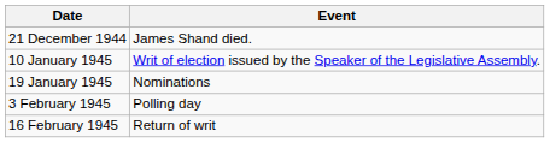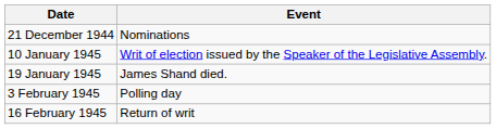 <table class="wikitable">
 <tr>
 <th>Date</th>
 <th>Event</th>
 </tr>
 <tr>
 <td>21 December 1944</td>
-<td>James Shand died.</td>
+<td>Nominations</td>
 </tr>
 <tr>
 <td>10 January 1945</td>
 <td><a href='#'>Writ of election</a> issued by the <a href='#'>Speaker of the Legislative Assembly</a>.</td>
 </tr>
 <tr>
 <td>19 January 1945</td>
-<td>Nominations</td>
+<td>James Shand died.</td>
 </tr>
 <tr>
 <td>3 February 1945</td>
 <td>Polling day</td>
 </tr>
 <tr>
 <td>16 February 1945</td>
 <td>Return of writ</td>
 </tr>
 </table>
